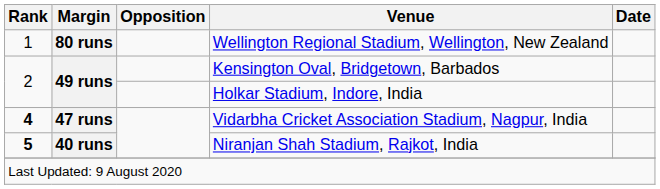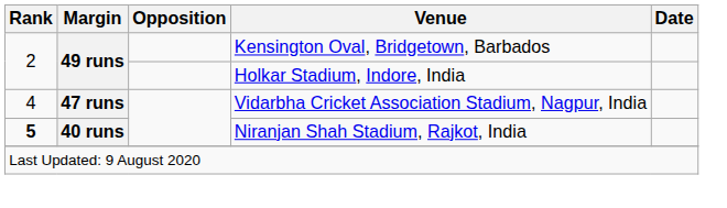 <table class="wikitable sortable">
 <tr>
 <th scope=col>Rank</th>
 <th scope=col>Margin</th>
 <th scope=col>Opposition</th>
 <th scope=col>Venue</th>
 <th scope=col>Date</th>
-</tr>
-<tr>
-<td align=center>1</td>
-<th scope=row style=text-align:center;>80 runs</th>
-<td></td>
-<td><a href='#'>Wellington Regional Stadium</a>, <a href='#'>Wellington</a>, New Zealand</td>
-<td></td>
 </tr>
 <tr>
 <td align=center rowspan=2>2</td>
 <th scope=row style=text-align:center; rowspan=2>49 runs</th>
 <td></td>
 <td><a href='#'>Kensington Oval</a>, <a href='#'>Bridgetown</a>, Barbados</td>
 <td> </td>
 </tr>
 <tr>
 <td></td>
 <td><a href='#'>Holkar Stadium</a>, <a href='#'>Indore</a>, India</td>
 <td></td>
 </tr>
 <tr>
-<td align=center><strong>4</strong></td>
+<td align=center>4</td>
 <th scope=row style=text-align:center;>47 runs</th>
 <td rowspan=2></td>
 <td><a href='#'>Vidarbha Cricket Association Stadium</a>, <a href='#'>Nagpur</a>, India</td>
 <td> </td>
 </tr>
 <tr>
 <td align=center><strong>5</strong></td>
 <th scope=row style=text-align:center;>40 runs</th>
 <td><a href='#'>Niranjan Shah Stadium</a>, <a href='#'>Rajkot</a>, India</td>
 <td></td>
 </tr>
 <tr>
 </tr>
 <tr class=sortbottom>
 <td colspan=5><small>Last Updated: 9 August 2020</small></td>
 </tr>
 </table>
